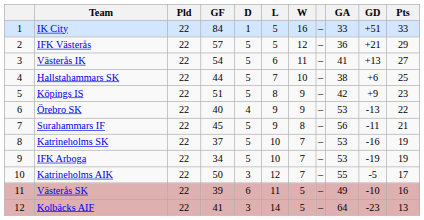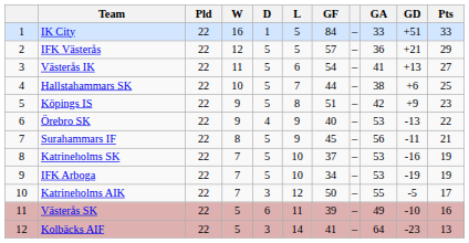 <table class="wikitable" style="text-align: center;">
 <tr>
 <th style="width: 40px;"></th>
 <th style="width: 200px;">Team</th>
 <th style="width: 45px;">Pld</th>
-<th style="width: 45px;">GF</th>
+<th style="width: 35px;">W</th>
 <th style="width: 35px;">D</th>
 <th style="width: 35px;">L</th>
-<th style="width: 35px;">W</th>
+<th style="width: 45px;">GF</th>
 <th></th>
 <th style="width: 45px;">GA</th>
 <th style="width: 35px;">GD</th>
 <th style="width: 45px;">Pts</th>
 </tr>
 <tr style="background: #d2e6ff">
 <td>1</td>
 <td style="text-align: left;"><a href='#'>IK City</a></td>
 <td>22</td>
-<td>84</td>
+<td>16</td>
 <td>1</td>
 <td>5</td>
-<td>16</td>
+<td>84</td>
 <td>–</td>
 <td>33</td>
 <td>+51</td>
 <td>33</td>
 </tr>
 <tr>
 <td>2</td>
 <td style="text-align: left;"><a href='#'>IFK Västerås</a></td>
 <td>22</td>
-<td>57</td>
+<td>12</td>
 <td>5</td>
 <td>5</td>
-<td>12</td>
+<td>57</td>
 <td>–</td>
 <td>36</td>
 <td>+21</td>
 <td>29</td>
 </tr>
 <tr>
 <td>3</td>
 <td style="text-align: left;"><a href='#'>Västerås IK</a></td>
 <td>22</td>
-<td>54</td>
+<td>11</td>
 <td>5</td>
 <td>6</td>
-<td>11</td>
+<td>54</td>
 <td>–</td>
 <td>41</td>
 <td>+13</td>
 <td>27</td>
 </tr>
 <tr>
 <td>4</td>
 <td style="text-align: left;"><a href='#'>Hallstahammars SK</a></td>
 <td>22</td>
-<td>44</td>
+<td>10</td>
 <td>5</td>
 <td>7</td>
-<td>10</td>
+<td>44</td>
 <td>–</td>
 <td>38</td>
 <td>+6</td>
 <td>25</td>
 </tr>
 <tr>
 <td>5</td>
 <td style="text-align: left;"><a href='#'>Köpings IS</a></td>
 <td>22</td>
-<td>51</td>
+<td>9</td>
 <td>5</td>
 <td>8</td>
-<td>9</td>
+<td>51</td>
 <td>–</td>
 <td>42</td>
 <td>+9</td>
 <td>23</td>
 </tr>
 <tr>
 <td>6</td>
 <td style="text-align: left;"><a href='#'>Örebro SK</a></td>
 <td>22</td>
-<td>40</td>
+<td>9</td>
 <td>4</td>
 <td>9</td>
-<td>9</td>
+<td>40</td>
 <td>–</td>
 <td>53</td>
 <td>-13</td>
 <td>22</td>
 </tr>
 <tr>
 <td>7</td>
 <td style="text-align: left;"><a href='#'>Surahammars IF</a></td>
 <td>22</td>
-<td>45</td>
+<td>8</td>
 <td>5</td>
 <td>9</td>
-<td>8</td>
+<td>45</td>
 <td>–</td>
 <td>56</td>
 <td>-11</td>
 <td>21</td>
 </tr>
 <tr>
 <td>8</td>
 <td style="text-align: left;"><a href='#'>Katrineholms SK</a></td>
 <td>22</td>
-<td>37</td>
+<td>7</td>
 <td>5</td>
 <td>10</td>
-<td>7</td>
+<td>37</td>
 <td>–</td>
 <td>53</td>
 <td>-16</td>
 <td>19</td>
 </tr>
 <tr>
 <td>9</td>
 <td style="text-align: left;"><a href='#'>IFK Arboga</a></td>
 <td>22</td>
-<td>34</td>
+<td>7</td>
 <td>5</td>
 <td>10</td>
-<td>7</td>
+<td>34</td>
 <td>–</td>
 <td>53</td>
 <td>-19</td>
 <td>19</td>
 </tr>
 <tr>
 <td>10</td>
 <td style="text-align: left;"><a href='#'>Katrineholms AIK</a></td>
 <td>22</td>
-<td>50</td>
+<td>7</td>
 <td>3</td>
 <td>12</td>
-<td>7</td>
+<td>50</td>
 <td>–</td>
 <td>55</td>
 <td>-5</td>
 <td>17</td>
 </tr>
 <tr style="background: #deb0b0">
 <td>11</td>
 <td style="text-align: left;"><a href='#'>Västerås SK</a></td>
 <td>22</td>
-<td>39</td>
+<td>5</td>
 <td>6</td>
 <td>11</td>
-<td>5</td>
+<td>39</td>
 <td>–</td>
 <td>49</td>
 <td>-10</td>
 <td>16</td>
 </tr>
 <tr style="background: #deb0b0">
 <td>12</td>
 <td style="text-align: left;"><a href='#'>Kolbäcks AIF</a></td>
 <td>22</td>
-<td>41</td>
+<td>5</td>
 <td>3</td>
 <td>14</td>
-<td>5</td>
+<td>41</td>
 <td>–</td>
 <td>64</td>
 <td>-23</td>
 <td>13</td>
 </tr>
 </table>
